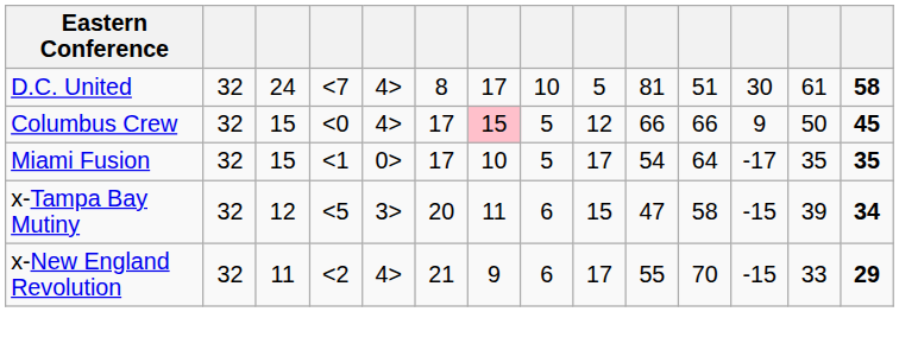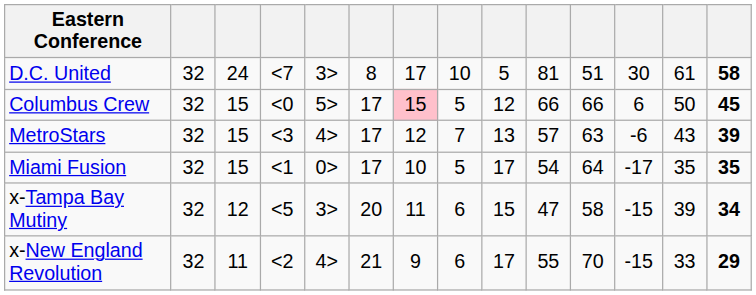 <table class="wikitable" style="text-align: center;">
 <tr>
 <th width="170">Eastern Conference</th>
 <th width="40"></th>
 <th width="40"></th>
 <th width="40"></th>
 <th width="40"></th>
 <th width="40"></th>
 <th width="40"></th>
 <th width="40"></th>
 <th width="40"></th>
 <th width="40"></th>
 <th width="40"></th>
 <th width="40"></th>
 <th width="40"></th>
 <th width="40"></th>
 </tr>
 <tr>
 <td align=left><a href='#'>D.C. United</a></td>
 <td>32</td>
 <td>24</td>
 <td><7</td>
-<td>4></td>
+<td>3></td>
 <td>8</td>
 <td>17</td>
 <td>10</td>
 <td>5</td>
 <td>81</td>
 <td>51</td>
 <td>30</td>
 <td>61</td>
 <td><strong>58</strong></td>
 </tr>
 <tr>
 <td align=left><a href='#'>Columbus Crew</a></td>
 <td>32</td>
 <td>15</td>
 <td><0</td>
-<td>4></td>
+<td>5></td>
 <td>17</td>
 <td style="background: pink;">15</td>
 <td>5</td>
 <td>12</td>
 <td>66</td>
 <td>66</td>
-<td>9</td>
+<td>6</td>
 <td>50</td>
 <td><strong>45</strong></td>
+</tr>
+<tr>
+<td align=left><a href='#'>MetroStars</a></td>
+<td>32</td>
+<td>15</td>
+<td><3</td>
+<td>4></td>
+<td>17</td>
+<td>12</td>
+<td>7</td>
+<td>13</td>
+<td>57</td>
+<td>63</td>
+<td>-6</td>
+<td>43</td>
+<td><strong>39</strong></td>
 </tr>
 <tr>
 <td align=left><a href='#'>Miami Fusion</a></td>
 <td>32</td>
 <td>15</td>
 <td><1</td>
 <td>0></td>
 <td>17</td>
 <td>10</td>
 <td>5</td>
 <td>17</td>
 <td>54</td>
 <td>64</td>
 <td>-17</td>
 <td>35</td>
 <td><strong>35</strong></td>
 </tr>
 <tr>
 <td align=left>x-<a href='#'>Tampa Bay Mutiny</a></td>
 <td>32</td>
 <td>12</td>
 <td><5</td>
 <td>3></td>
 <td>20</td>
 <td>11</td>
 <td>6</td>
 <td>15</td>
 <td>47</td>
 <td>58</td>
 <td>-15</td>
 <td>39</td>
 <td><strong>34</strong></td>
 </tr>
 <tr>
 <td align=left>x-<a href='#'>New England Revolution</a></td>
 <td>32</td>
 <td>11</td>
 <td><2</td>
 <td>4></td>
 <td>21</td>
 <td>9</td>
 <td>6</td>
 <td>17</td>
 <td>55</td>
 <td>70</td>
 <td>-15</td>
 <td>33</td>
 <td><strong>29</strong></td>
 </tr>
 </table>
